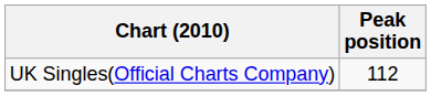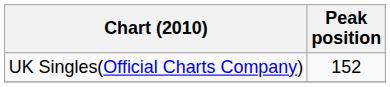 <table class="wikitable sortable">
 <tr>
 <th>Chart (2010)</th>
 <th>Peak<br>position</th>
 </tr>
 <tr>
 <td scope="row">UK Singles(<a href='#'>Official Charts Company</a>)</td>
-<td align="center">112</td>
+<td align="center">152</td>
 </tr>
 <tr>
 </tr>
 </table>
